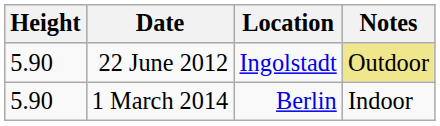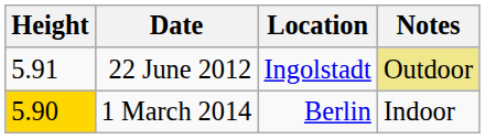 <table class="wikitable">
 <tr>
 <th>Height</th>
 <th>Date</th>
 <th>Location</th>
 <th>Notes</th>
 </tr>
 <tr>
-<td>5.90</td>
+<td>5.91</td>
 <td align=right>22 June 2012</td>
 <td align=right><a href='#'>Ingolstadt</a></td>
 <td style="background: khaki;">Outdoor</td>
 </tr>
 <tr>
-<td>5.90</td>
+<td style="background: gold;">5.90</td>
 <td align=right>1 March 2014</td>
 <td align=right><a href='#'>Berlin</a></td>
 <td>Indoor</td>
 </tr>
 </table>
